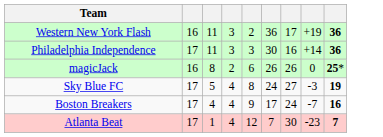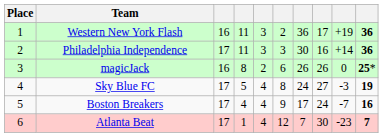 <table class="wikitable">
 <tr>
+<th>Place</th>
 <th style="width:240px;">Team</th>
 <th width="20"></th>
 <th width="20"></th>
 <th width="20"></th>
 <th width="20"></th>
 <th width="20"></th>
 <th width="20"></th>
 <th width="20"></th>
 <th width="20"></th>
 </tr>
 <tr style="background:#cfc; text-align:center;">
+<td>1</td>
 <td><a href='#'>Western New York Flash</a></td>
 <td>16</td>
 <td>11</td>
 <td>3</td>
 <td>2</td>
 <td>36</td>
 <td>17</td>
 <td>+19</td>
 <td><strong>36</strong></td>
 </tr>
 <tr style="background:#cfc; text-align:center;">
+<td>2</td>
 <td><a href='#'>Philadelphia Independence</a></td>
 <td>17</td>
 <td>11</td>
 <td>3</td>
 <td>3</td>
 <td>30</td>
 <td>16</td>
 <td>+14</td>
 <td><strong>36</strong></td>
 </tr>
 <tr style="background:#cfc; text-align:center;">
+<td>3</td>
 <td><a href='#'>magicJack</a></td>
 <td>16</td>
 <td>8</td>
 <td>2</td>
 <td>6</td>
 <td>26</td>
 <td>26</td>
 <td>0</td>
 <td><strong>25</strong>*</td>
 </tr>
 <tr style="text-align:center;">
+<td>4</td>
 <td><a href='#'>Sky Blue FC</a></td>
 <td>17</td>
 <td>5</td>
 <td>4</td>
 <td>8</td>
 <td>24</td>
 <td>27</td>
 <td>-3</td>
 <td><strong>19</strong></td>
 </tr>
 <tr style="text-align:center;">
+<td>5</td>
 <td><a href='#'>Boston Breakers</a></td>
 <td>17</td>
 <td>4</td>
 <td>4</td>
 <td>9</td>
 <td>17</td>
 <td>24</td>
 <td>-7</td>
 <td><strong>16</strong></td>
 </tr>
 <tr style="background:#fcc; text-align:center;">
+<td>6</td>
 <td><a href='#'>Atlanta Beat</a></td>
 <td>17</td>
 <td>1</td>
 <td>4</td>
 <td>12</td>
 <td>7</td>
 <td>30</td>
 <td>-23</td>
 <td><strong>7</strong></td>
 </tr>
 </table>
